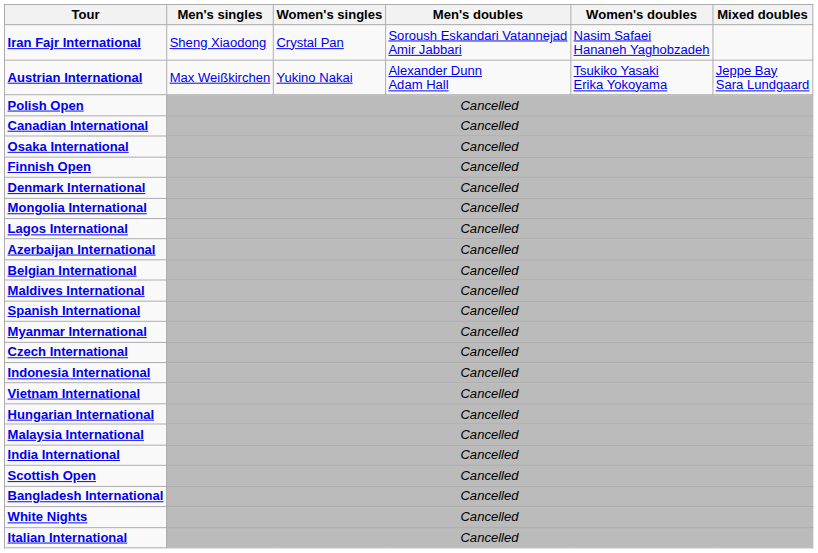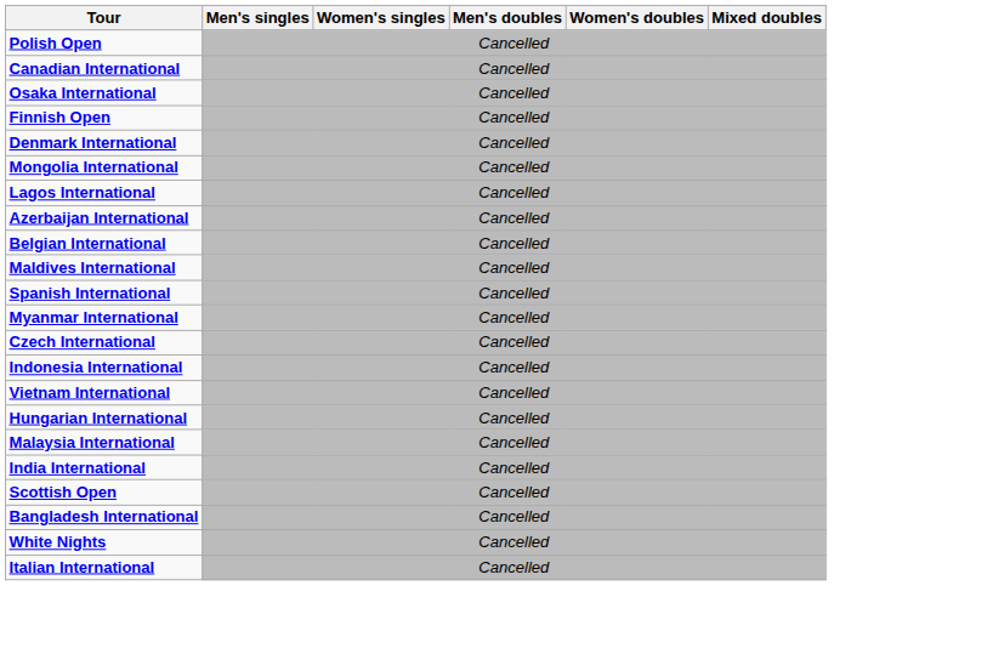 <table class="wikitable" style="font-size:85%">
 <tr>
 <th>Tour</th>
 <th>Men's singles</th>
 <th>Women's singles</th>
 <th>Men's doubles</th>
 <th>Women's doubles</th>
 <th>Mixed doubles</th>
-</tr>
-<tr>
-<td><strong><a href='#'>Iran Fajr International</a></strong></td>
-<td> <a href='#'>Sheng Xiaodong</a></td>
-<td> <a href='#'>Crystal Pan</a></td>
-<td> <a href='#'>Soroush Eskandari Vatannejad</a> <br> <a href='#'>Amir Jabbari</a></td>
-<td> <a href='#'>Nasim Safaei</a> <br> <a href='#'>Hananeh Yaghobzadeh</a></td>
-<td></td>
-</tr>
-<tr>
-<td><strong><a href='#'>Austrian International</a></strong></td>
-<td> <a href='#'>Max Weißkirchen</a></td>
-<td> <a href='#'>Yukino Nakai</a></td>
-<td> <a href='#'>Alexander Dunn</a><br> <a href='#'>Adam Hall</a></td>
-<td> <a href='#'>Tsukiko Yasaki</a><br> <a href='#'>Erika Yokoyama</a></td>
-<td> <a href='#'>Jeppe Bay</a><br> <a href='#'>Sara Lundgaard</a></td>
 </tr>
 <tr>
 <td><strong><a href='#'>Polish Open</a></strong></td>
 <td colspan=5 bgcolor="#BBBBBB" align=center><em>Cancelled</em> </td>
 </tr>
 <tr>
 <td><strong><a href='#'>Canadian International</a></strong></td>
 <td colspan=5 bgcolor="#BBBBBB" align=center><em>Cancelled</em> </td>
 </tr>
 <tr>
 <td><strong><a href='#'>Osaka International</a></strong></td>
 <td colspan=5 bgcolor="#BBBBBB" align=center><em>Cancelled</em> </td>
 </tr>
 <tr>
 <td><strong><a href='#'>Finnish Open</a></strong></td>
 <td colspan=5 bgcolor="#BBBBBB" align=center><em>Cancelled</em> </td>
 </tr>
 <tr>
 <td><strong><a href='#'>Denmark International</a></strong></td>
 <td colspan=5 bgcolor="#BBBBBB" align=center><em>Cancelled</em> </td>
 </tr>
 <tr>
 <td><strong><a href='#'>Mongolia International</a></strong></td>
 <td colspan=5 bgcolor="#BBBBBB" align=center><em>Cancelled</em> </td>
 </tr>
 <tr>
 <td><strong><a href='#'>Lagos International</a></strong></td>
 <td colspan=5 bgcolor="#BBBBBB" align=center><em>Cancelled</em> </td>
 </tr>
 <tr>
 <td><strong><a href='#'>Azerbaijan International</a></strong></td>
 <td colspan=5 bgcolor="#BBBBBB" align=center><em>Cancelled</em> </td>
 </tr>
 <tr>
 <td><strong><a href='#'>Belgian International</a></strong></td>
 <td colspan=5 bgcolor="#BBBBBB" align=center><em>Cancelled</em> </td>
 </tr>
 <tr>
 <td><strong><a href='#'>Maldives International</a></strong></td>
 <td colspan=5 bgcolor="#BBBBBB" align=center><em>Cancelled</em> </td>
 </tr>
 <tr>
 <td><strong><a href='#'>Spanish International</a></strong></td>
 <td colspan=5 bgcolor="#BBBBBB" align=center><em>Cancelled</em></td>
 </tr>
 <tr>
 <td><strong><a href='#'>Myanmar International</a></strong></td>
 <td colspan=5 bgcolor="#BBBBBB" align=center><em>Cancelled</em> </td>
 </tr>
 <tr>
 <td><strong><a href='#'>Czech International</a></strong></td>
 <td colspan=5 bgcolor="#BBBBBB" align=center><em>Cancelled</em> </td>
 </tr>
 <tr>
 <td><strong><a href='#'>Indonesia International</a></strong></td>
 <td colspan=5 bgcolor="#BBBBBB" align=center><em>Cancelled</em> </td>
 </tr>
 <tr>
 <td><strong><a href='#'>Vietnam International</a></strong></td>
 <td colspan=5 bgcolor="#BBBBBB" align=center><em>Cancelled</em> </td>
 </tr>
 <tr>
 <td><strong><a href='#'>Hungarian International</a></strong></td>
 <td colspan=5 bgcolor="#BBBBBB" align=center><em>Cancelled</em> </td>
 </tr>
 <tr>
 <td><strong><a href='#'>Malaysia International</a></strong></td>
 <td colspan=5 bgcolor="#BBBBBB" align=center><em>Cancelled</em> </td>
 </tr>
 <tr>
 <td><strong><a href='#'>India International</a></strong></td>
 <td colspan=5 bgcolor="#BBBBBB" align=center><em>Cancelled</em> </td>
 </tr>
 <tr>
 <td><strong><a href='#'>Scottish Open</a></strong></td>
 <td colspan=5 bgcolor="#BBBBBB" align=center><em>Cancelled</em>  </td>
 </tr>
 <tr>
 <td><strong><a href='#'>Bangladesh International</a></strong></td>
 <td colspan=5 bgcolor="#BBBBBB" align=center><em>Cancelled</em> </td>
 </tr>
 <tr>
 <td><strong><a href='#'>White Nights</a></strong></td>
 <td colspan=5 bgcolor="#BBBBBB" align=center><em>Cancelled</em> </td>
 </tr>
 <tr>
 <td><strong><a href='#'>Italian International</a></strong></td>
 <td colspan=5 bgcolor="#BBBBBB" align=center><em>Cancelled</em> </td>
 </tr>
 </table>
